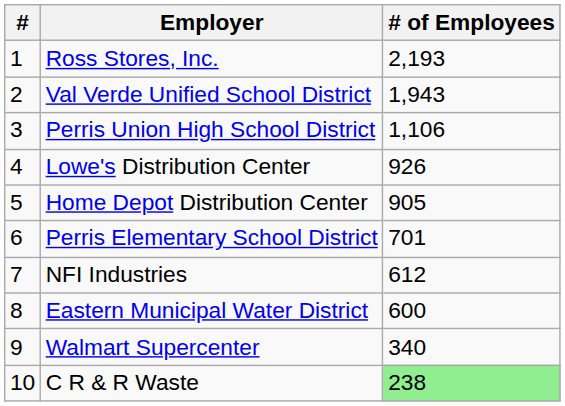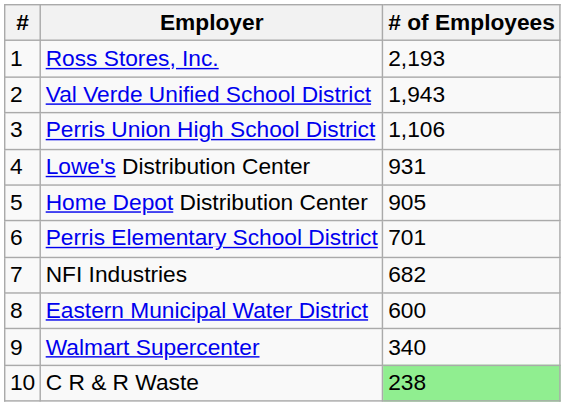 <table class="wikitable">
 <tr>
 <th>#</th>
 <th>Employer</th>
 <th># of Employees</th>
 </tr>
 <tr>
 <td>1</td>
 <td><a href='#'>Ross Stores, Inc.</a></td>
 <td>2,193</td>
 </tr>
 <tr>
 <td>2</td>
 <td><a href='#'>Val Verde Unified School District</a></td>
 <td>1,943</td>
 </tr>
 <tr>
 <td>3</td>
 <td><a href='#'>Perris Union High School District</a></td>
 <td>1,106</td>
 </tr>
 <tr>
 <td>4</td>
 <td><a href='#'>Lowe's</a> Distribution Center</td>
-<td>926</td>
+<td>931</td>
 </tr>
 <tr>
 <td>5</td>
 <td><a href='#'>Home Depot</a> Distribution Center</td>
 <td>905</td>
 </tr>
 <tr>
 <td>6</td>
 <td><a href='#'>Perris Elementary School District</a></td>
 <td>701</td>
 </tr>
 <tr>
 <td>7</td>
 <td>NFI Industries</td>
-<td>612</td>
+<td>682</td>
 </tr>
 <tr>
 <td>8</td>
 <td><a href='#'>Eastern Municipal Water District</a></td>
 <td>600</td>
 </tr>
 <tr>
 <td>9</td>
 <td><a href='#'>Walmart Supercenter</a></td>
 <td>340</td>
 </tr>
 <tr>
 <td>10</td>
 <td>C R & R Waste</td>
 <td style="background: lightgreen;">238</td>
 </tr>
 </table>
